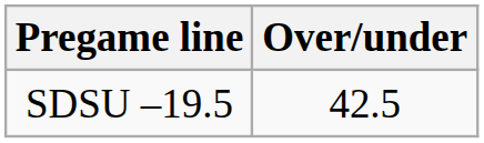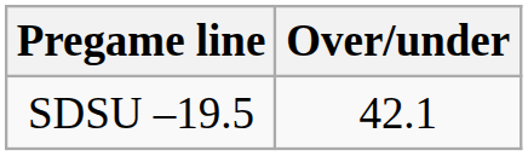 <table class="wikitable">
 <tr align="center">
 <th style=>Pregame line</th>
 <th style=>Over/under</th>
 </tr>
 <tr align="center">
 <td>SDSU –19.5</td>
-<td>42.5</td>
+<td>42.1</td>
 </tr>
 </table>
